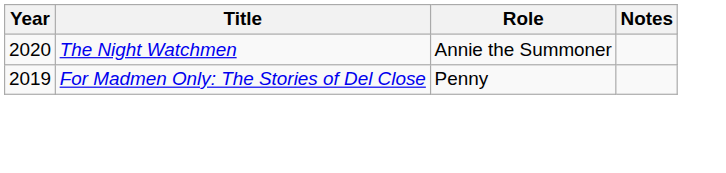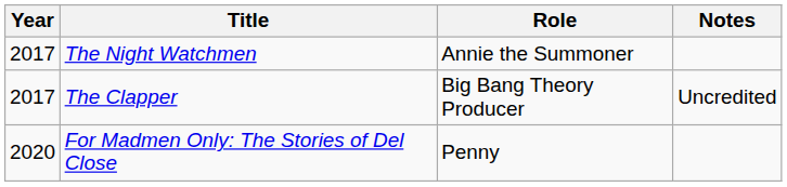 <table class="wikitable sortable">
 <tr>
 <th>Year</th>
 <th>Title</th>
 <th>Role</th>
 <th>Notes</th>
 </tr>
 <tr>
-<td>2020</td>
+<td>2017</td>
 <td><em><a href='#'>The Night Watchmen</a></em></td>
 <td>Annie the Summoner</td>
 <td></td>
 </tr>
 <tr>
-<td>2019</td>
+<td>2017</td>
+<td><em><a href='#'>The Clapper</a></em></td>
+<td>Big Bang Theory Producer</td>
+<td>Uncredited</td>
+</tr>
+<tr>
+<td>2020</td>
 <td><em><a href='#'>For Madmen Only: The Stories of Del Close</a></em></td>
 <td>Penny</td>
 <td></td>
 </tr>
 </table>
